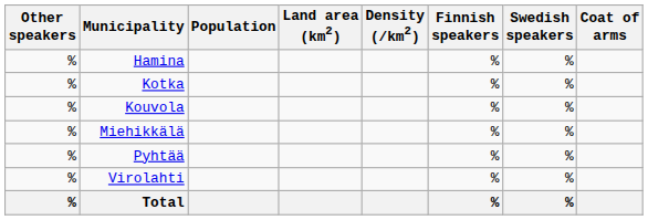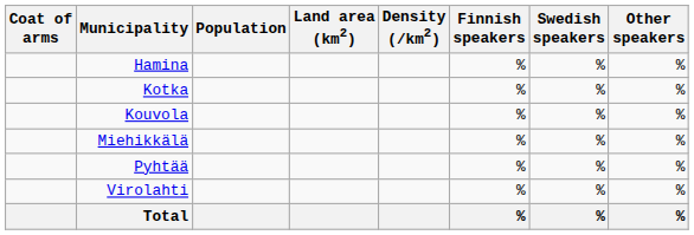 <table class="wikitable sortable" style="font-size: 90%; text-align: right; line-height: normal;">
 <tr>
-<th>Other<br>speakers</th>
+<th class="unsortable">Coat of<br>arms</th>
 <th>Municipality</th>
 <th>Population</th>
 <th>Land area<br>(km<sup>2</sup>)</th>
 <th>Density<br>(/km<sup>2</sup>)</th>
 <th>Finnish<br>speakers</th>
 <th>Swedish<br>speakers</th>
-<th class="unsortable">Coat of<br>arms</th>
+<th>Other<br>speakers</th>
 </tr>
 <tr>
-<td> %</td>
+<td></td>
 <td><a href='#'>Hamina</a></td>
 <td></td>
 <td></td>
 <td></td>
 <td> %</td>
 <td> %</td>
-<td></td>
+<td> %</td>
 </tr>
 <tr>
-<td> %</td>
+<td></td>
 <td><a href='#'>Kotka</a></td>
 <td></td>
 <td></td>
 <td></td>
 <td> %</td>
 <td> %</td>
-<td></td>
+<td> %</td>
 </tr>
 <tr>
-<td> %</td>
+<td></td>
 <td><a href='#'>Kouvola</a></td>
 <td></td>
 <td></td>
 <td></td>
 <td> %</td>
 <td> %</td>
-<td></td>
+<td> %</td>
 </tr>
 <tr>
-<td> %</td>
+<td></td>
 <td><a href='#'>Miehikkälä</a></td>
 <td></td>
 <td></td>
 <td></td>
 <td> %</td>
 <td> %</td>
-<td></td>
+<td> %</td>
 </tr>
 <tr>
-<td> %</td>
+<td></td>
 <td><a href='#'>Pyhtää</a></td>
 <td></td>
 <td></td>
 <td></td>
 <td> %</td>
 <td> %</td>
-<td></td>
+<td> %</td>
 </tr>
 <tr>
-<td> %</td>
+<td></td>
 <td><a href='#'>Virolahti</a></td>
 <td></td>
 <td></td>
 <td></td>
 <td> %</td>
 <td> %</td>
-<td></td>
+<td> %</td>
 </tr>
 <tr>
-<th !+ style=text-align:right> %</th>
+<th></th>
 <th + style=text-align:right><strong>Total</strong></th>
 <th + style=text-align:right></th>
 <th + style=text-align:right></th>
 <th + style=text-align:right></th>
 <th !+ style=text-align:right> %</th>
 <th !+ style=text-align:right> %</th>
-<th></th>
+<th !+ style=text-align:right> %</th>
 </tr>
 </table>
